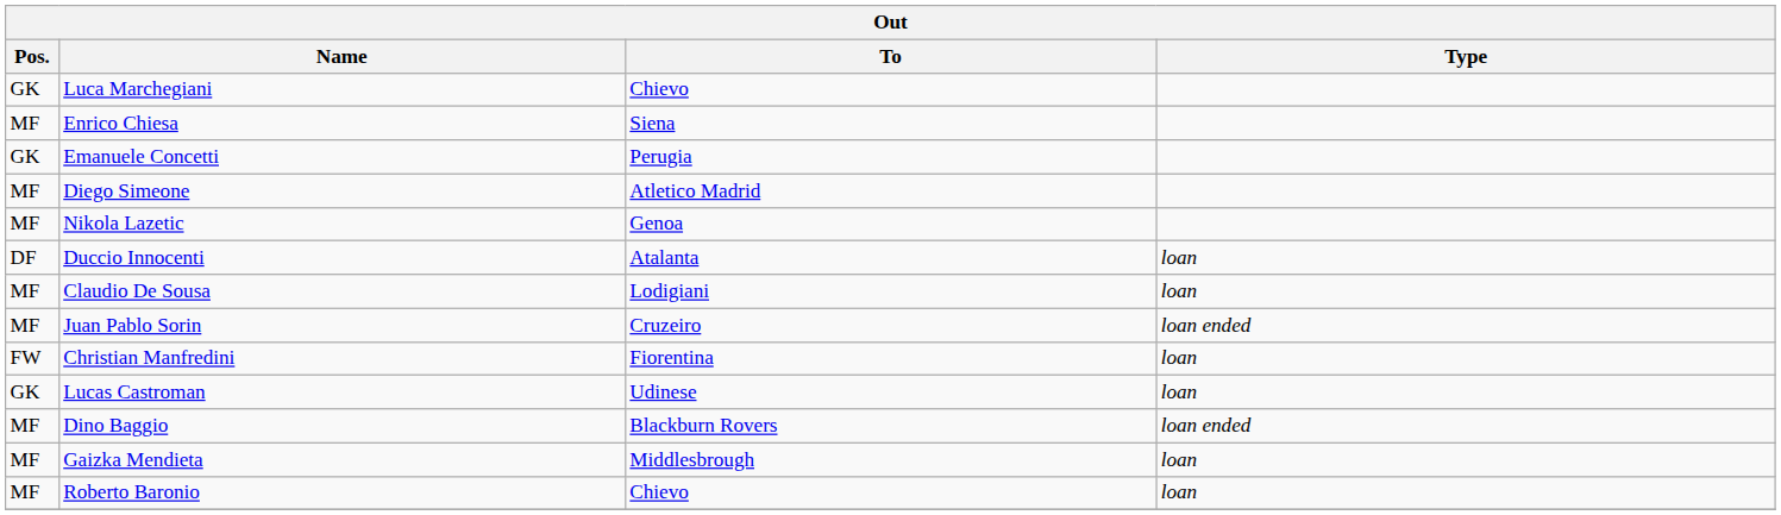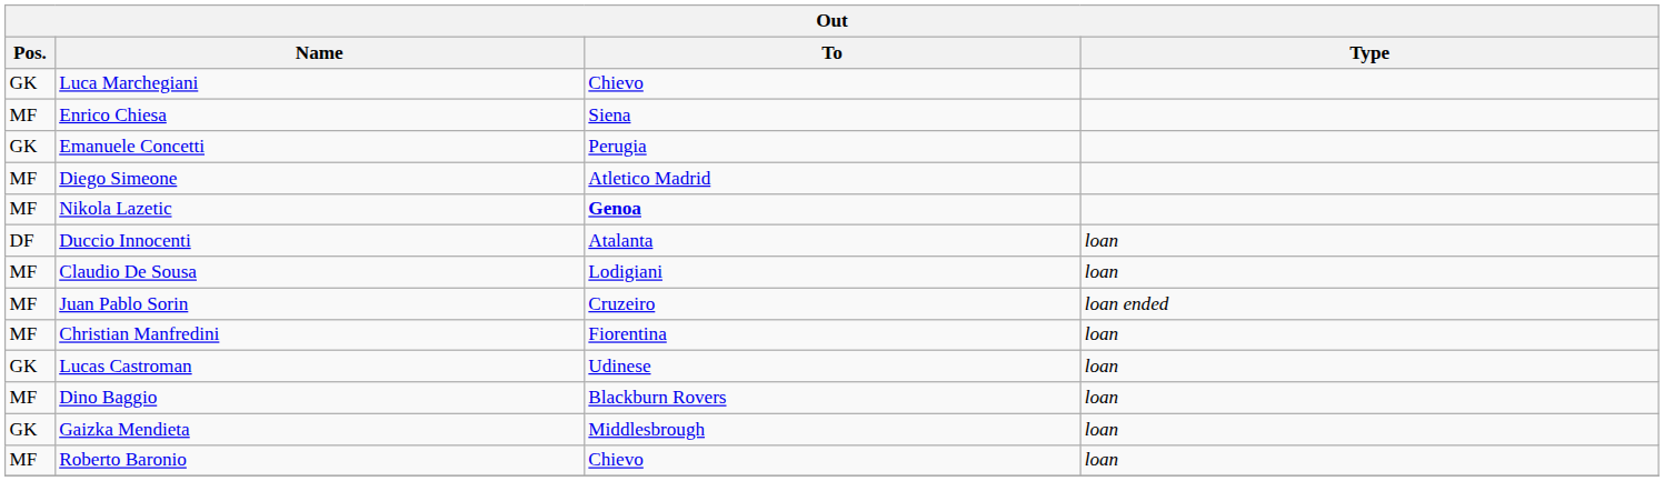 <table class="wikitable" style="font-size:90%;width:99%;">
 <tr>
 <th colspan="4">Out</th>
 </tr>
 <tr>
 <th width=3%>Pos.</th>
 <th width=32%>Name</th>
 <th width=30%>To</th>
 <th width=35%>Type</th>
 </tr>
 <tr>
 <td>GK</td>
 <td><a href='#'>Luca Marchegiani</a></td>
 <td><a href='#'>Chievo</a></td>
 <td></td>
 </tr>
 <tr>
 <td>MF</td>
 <td><a href='#'>Enrico Chiesa</a></td>
 <td><a href='#'>Siena</a></td>
 <td></td>
 </tr>
 <tr>
 <td>GK</td>
 <td><a href='#'>Emanuele Concetti</a></td>
 <td><a href='#'>Perugia</a></td>
 <td></td>
 </tr>
 <tr>
 <td>MF</td>
 <td><a href='#'>Diego Simeone</a></td>
 <td><a href='#'>Atletico Madrid</a></td>
 <td></td>
 </tr>
 <tr>
 <td>MF</td>
 <td><a href='#'>Nikola Lazetic</a></td>
-<td><a href='#'>Genoa</a></td>
+<td><strong><a href='#'>Genoa</a></strong></td>
 <td></td>
 </tr>
 <tr>
 <td>DF</td>
 <td><a href='#'>Duccio Innocenti</a></td>
 <td><a href='#'>Atalanta</a></td>
 <td><em>loan</em></td>
 </tr>
 <tr>
 <td>MF</td>
 <td><a href='#'>Claudio De Sousa</a></td>
 <td><a href='#'>Lodigiani</a></td>
 <td><em>loan</em></td>
 </tr>
 <tr>
 <td>MF</td>
 <td><a href='#'>Juan Pablo Sorin</a></td>
 <td><a href='#'>Cruzeiro</a></td>
 <td><em>loan ended</em></td>
 </tr>
 <tr>
-<td>FW</td>
+<td>MF</td>
 <td><a href='#'>Christian Manfredini</a></td>
 <td><a href='#'>Fiorentina</a></td>
 <td><em>loan</em></td>
 </tr>
 <tr>
 <td>GK</td>
 <td><a href='#'>Lucas Castroman</a></td>
 <td><a href='#'>Udinese</a></td>
 <td><em>loan</em></td>
 </tr>
 <tr>
 <td>MF</td>
 <td><a href='#'>Dino Baggio</a></td>
 <td><a href='#'>Blackburn Rovers</a></td>
-<td><em>loan ended</em></td>
+<td><em>loan</em></td>
 </tr>
 <tr>
-<td>MF</td>
+<td>GK</td>
 <td><a href='#'>Gaizka Mendieta</a></td>
 <td><a href='#'>Middlesbrough</a></td>
 <td><em>loan </em></td>
 </tr>
 <tr>
 <td>MF</td>
 <td><a href='#'>Roberto Baronio</a></td>
 <td><a href='#'>Chievo</a></td>
 <td><em>loan</em></td>
 </tr>
 <tr>
 </tr>
 </table>
